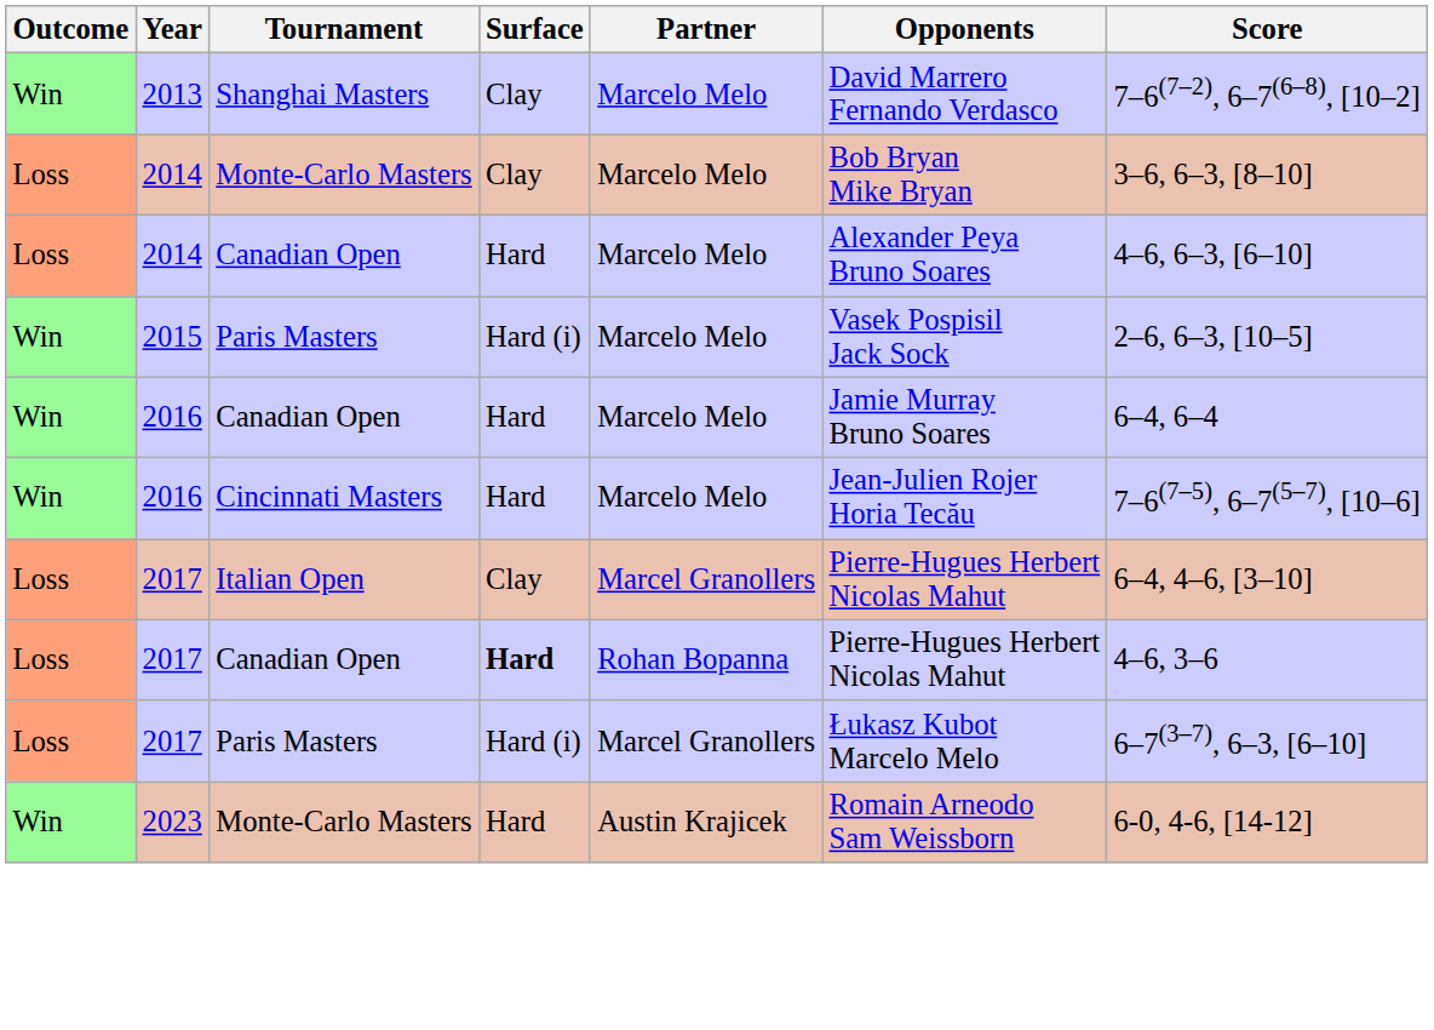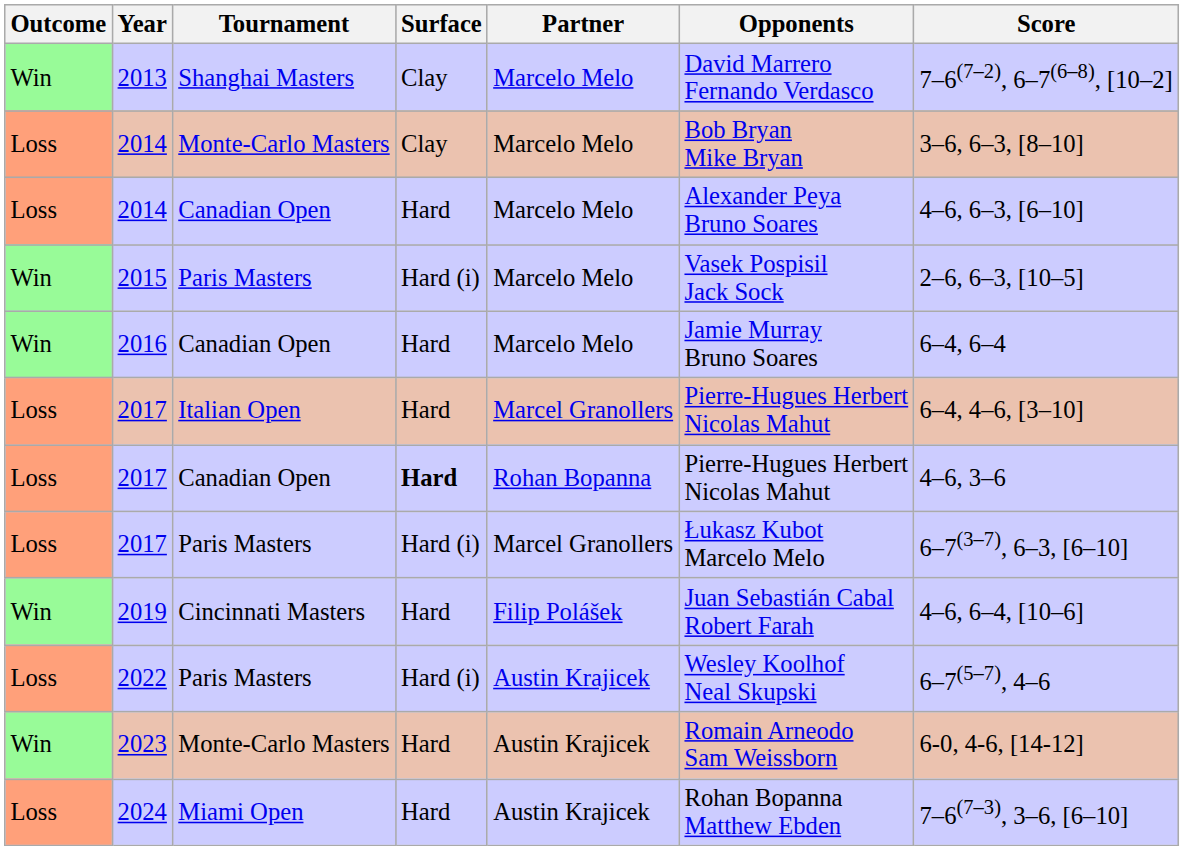 <table class="sortable wikitable">
 <tr>
 <th>Outcome</th>
 <th>Year</th>
 <th>Tournament</th>
 <th>Surface</th>
 <th>Partner</th>
 <th>Opponents</th>
 <th class="unsortable">Score</th>
 </tr>
 <tr style="background:#ccccff;">
 <td style="background:#98fb98;">Win</td>
 <td><a href='#'>2013</a></td>
 <td><a href='#'>Shanghai Masters</a></td>
 <td>Clay</td>
 <td> <a href='#'>Marcelo Melo</a></td>
 <td> <a href='#'>David Marrero</a><br> <a href='#'>Fernando Verdasco</a></td>
 <td>7–6<sup>(7–2)</sup>, 6–7<sup>(6–8)</sup>, [10–2]</td>
 </tr>
 <tr style="background:#ebc2af;">
 <td style="background:#ffa07a;">Loss</td>
 <td><a href='#'>2014</a></td>
 <td><a href='#'>Monte-Carlo Masters</a></td>
 <td>Clay</td>
 <td> Marcelo Melo</td>
 <td> <a href='#'>Bob Bryan</a><br> <a href='#'>Mike Bryan</a></td>
 <td>3–6, 6–3, [8–10]</td>
 </tr>
 <tr style="background:#ccccff;">
 <td style="background:#ffa07a;">Loss</td>
 <td><a href='#'>2014</a></td>
 <td><a href='#'>Canadian Open</a></td>
 <td>Hard</td>
 <td> Marcelo Melo</td>
 <td> <a href='#'>Alexander Peya</a><br> <a href='#'>Bruno Soares</a></td>
 <td>4–6, 6–3, [6–10]</td>
 </tr>
 <tr style="background:#ccccff;">
 <td style="background:#98fb98;">Win</td>
 <td><a href='#'>2015</a></td>
 <td><a href='#'>Paris Masters</a></td>
 <td>Hard (i)</td>
 <td> Marcelo Melo</td>
 <td> <a href='#'>Vasek Pospisil</a><br> <a href='#'>Jack Sock</a></td>
 <td>2–6, 6–3, [10–5]</td>
 </tr>
 <tr style="background:#ccccff;">
 <td style="background:#98fb98;">Win</td>
 <td><a href='#'>2016</a></td>
 <td>Canadian Open</td>
 <td>Hard</td>
 <td> Marcelo Melo</td>
 <td> <a href='#'>Jamie Murray</a><br> Bruno Soares</td>
 <td>6–4, 6–4</td>
 </tr>
-<tr style="background:#ccccff;">
-<td style="background:#98fb98;">Win</td>
-<td><a href='#'>2016</a></td>
-<td><a href='#'>Cincinnati Masters</a></td>
-<td>Hard</td>
-<td> Marcelo Melo</td>
-<td> <a href='#'>Jean-Julien Rojer</a><br> <a href='#'>Horia Tecău</a></td>
-<td>7–6<sup>(7–5)</sup>, 6–7<sup>(5–7)</sup>, [10–6]</td>
-</tr>
 <tr style="background:#ebc2af;">
 <td style="background:#ffa07a;">Loss</td>
 <td><a href='#'>2017</a></td>
 <td><a href='#'>Italian Open</a></td>
-<td>Clay</td>
+<td>Hard</td>
 <td> <a href='#'>Marcel Granollers</a></td>
 <td> <a href='#'>Pierre-Hugues Herbert</a> <br> <a href='#'>Nicolas Mahut</a></td>
 <td>6–4, 4–6, [3–10]</td>
 </tr>
 <tr style="background:#ccccff;">
 <td style="background:#ffa07a;">Loss</td>
 <td><a href='#'>2017</a></td>
 <td>Canadian Open</td>
 <td><strong>Hard</strong></td>
 <td> <a href='#'>Rohan Bopanna</a></td>
 <td> Pierre-Hugues Herbert<br> Nicolas Mahut</td>
 <td>4–6, 3–6</td>
 </tr>
 <tr style="background:#ccccff;">
 <td style="background:#ffa07a;">Loss</td>
 <td><a href='#'>2017</a></td>
 <td>Paris Masters</td>
 <td>Hard (i)</td>
 <td> Marcel Granollers</td>
 <td> <a href='#'>Łukasz Kubot</a><br> Marcelo Melo</td>
 <td>6–7<sup>(3–7)</sup>, 6–3, [6–10]</td>
 </tr>
+<tr style="background:#ccccff;">
+<td style="background:#98fb98;">Win</td>
+<td><a href='#'>2019</a></td>
+<td>Cincinnati Masters </td>
+<td>Hard</td>
+<td> <a href='#'>Filip Polášek</a></td>
+<td> <a href='#'>Juan Sebastián Cabal</a><br> <a href='#'>Robert Farah</a></td>
+<td>4–6, 6–4, [10–6]</td>
+</tr>
+<tr style="background:#ccccff;">
+<td style="background:#ffa07a;">Loss</td>
+<td><a href='#'>2022</a></td>
+<td>Paris Masters</td>
+<td>Hard (i)</td>
+<td> <a href='#'>Austin Krajicek</a></td>
+<td> <a href='#'>Wesley Koolhof</a><br> <a href='#'>Neal Skupski</a></td>
+<td>6–7<sup>(5–7)</sup>, 4–6</td>
+</tr>
 <tr style="background:#ebc2af;">
 <td style="background:#98fb98;">Win</td>
 <td><a href='#'>2023</a></td>
 <td>Monte-Carlo Masters</td>
 <td>Hard</td>
 <td> Austin Krajicek</td>
 <td> <a href='#'>Romain Arneodo</a><br> <a href='#'>Sam Weissborn</a></td>
 <td>6-0, 4-6, [14-12]</td>
 </tr>
+<tr style="background:#ccf;">
+<td bgcolor=FFA07A>Loss</td>
+<td><a href='#'>2024</a></td>
+<td><a href='#'>Miami Open</a></td>
+<td>Hard</td>
+<td> Austin Krajicek</td>
+<td> Rohan Bopanna<br> <a href='#'>Matthew Ebden</a></td>
+<td>7–6<sup>(7–3)</sup>, 3–6, [6–10]</td>
+</tr>
 </table>
